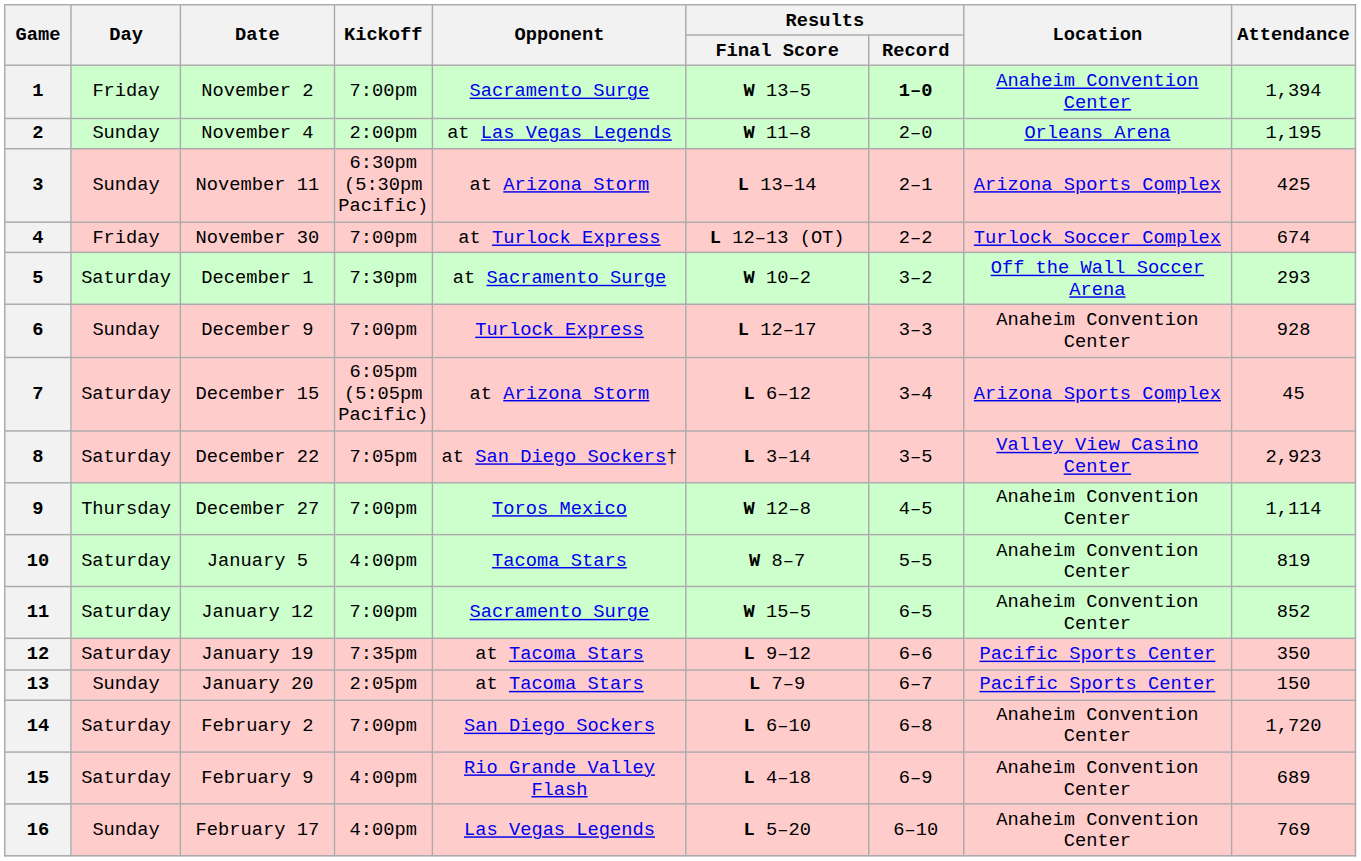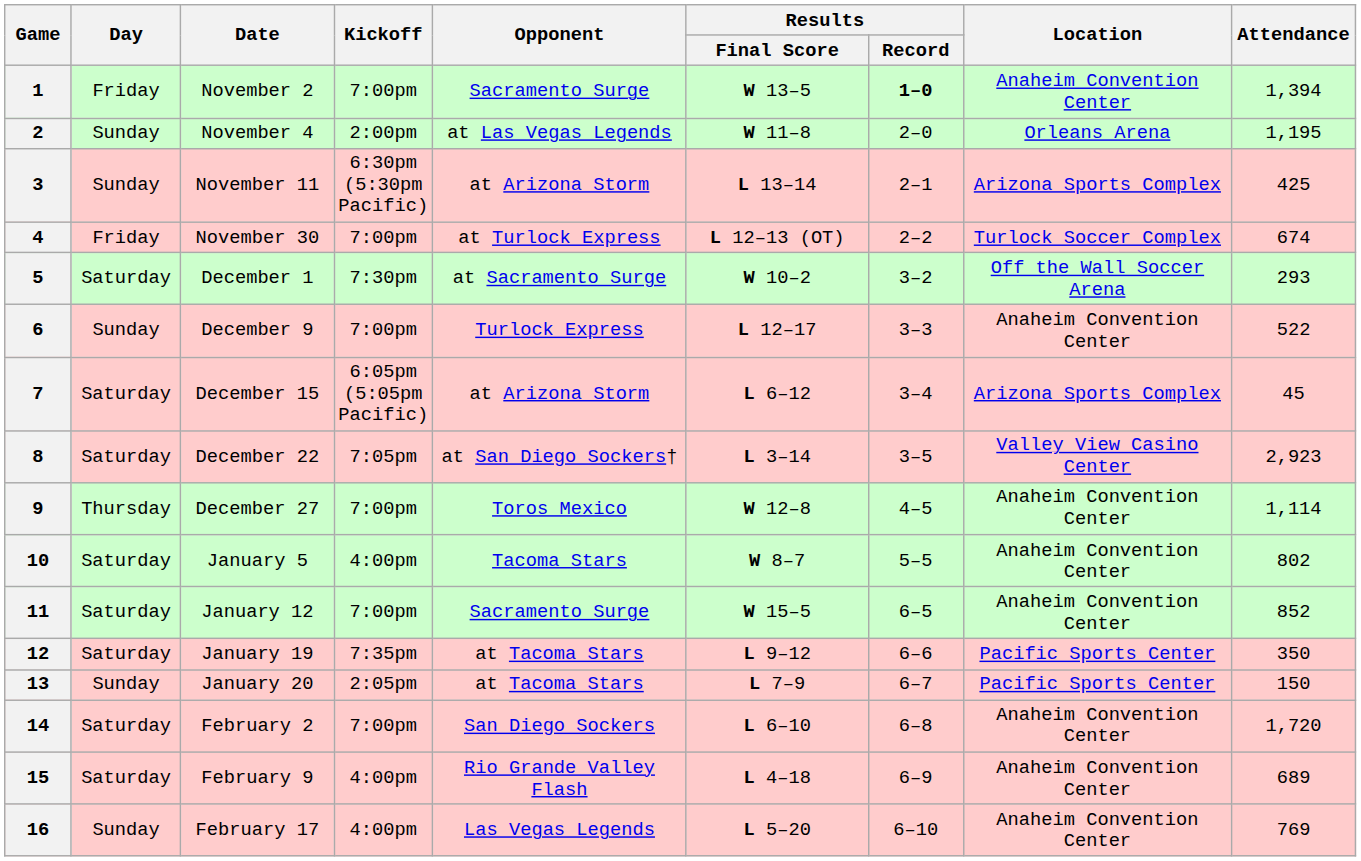 <table class="wikitable">
 <tr>
 <th rowspan="2" width="40">Game</th>
 <th rowspan="2" width="70">Day</th>
 <th rowspan="2" width="100">Date</th>
 <th rowspan="2" width="60">Kickoff</th>
 <th rowspan="2" width="170">Opponent</th>
 <th colspan="2" width="180">Results</th>
 <th rowspan="2" width="180">Location</th>
 <th rowspan="2" width="80">Attendance</th>
 </tr>
 <tr>
 <th width="120">Final Score</th>
 <th width="60">Record</th>
 </tr>
 <tr align="center" bgcolor="#CCFFCC">
 <th>1</th>
 <td>Friday</td>
 <td>November 2</td>
 <td>7:00pm</td>
 <td><a href='#'>Sacramento Surge</a></td>
 <td><strong>W</strong> 13–5</td>
 <td><strong>1–0</strong></td>
 <td><a href='#'>Anaheim Convention Center</a></td>
 <td>1,394</td>
 </tr>
 <tr align="center" bgcolor="#CCFFCC">
 <th>2</th>
 <td>Sunday</td>
 <td>November 4</td>
 <td>2:00pm</td>
 <td>at <a href='#'>Las Vegas Legends</a></td>
 <td><strong>W</strong> 11–8</td>
 <td>2–0</td>
 <td><a href='#'>Orleans Arena</a></td>
 <td>1,195</td>
 </tr>
 <tr align="center" bgcolor="#FFCCCC">
 <th>3</th>
 <td>Sunday</td>
 <td>November 11</td>
 <td>6:30pm<br>(5:30pm Pacific)</td>
 <td>at <a href='#'>Arizona Storm</a></td>
 <td><strong>L</strong> 13–14</td>
 <td>2–1</td>
 <td><a href='#'>Arizona Sports Complex</a></td>
 <td>425</td>
 </tr>
 <tr align="center" bgcolor="#FFCCCC">
 <th>4</th>
 <td>Friday</td>
 <td>November 30</td>
 <td>7:00pm</td>
 <td>at <a href='#'>Turlock Express</a></td>
 <td><strong>L</strong> 12–13 (OT)</td>
 <td>2–2</td>
 <td><a href='#'>Turlock Soccer Complex</a></td>
 <td>674</td>
 </tr>
 <tr align="center" bgcolor="#CCFFCC">
 <th>5</th>
 <td>Saturday</td>
 <td>December 1</td>
 <td>7:30pm</td>
 <td>at <a href='#'>Sacramento Surge</a></td>
 <td><strong>W</strong> 10–2</td>
 <td>3–2</td>
 <td><a href='#'>Off the Wall Soccer Arena</a></td>
 <td>293</td>
 </tr>
 <tr align="center" bgcolor="#FFCCCC">
 <th>6</th>
 <td>Sunday</td>
 <td>December 9</td>
 <td>7:00pm</td>
 <td><a href='#'>Turlock Express</a></td>
 <td><strong>L</strong> 12–17</td>
 <td>3–3</td>
 <td>Anaheim Convention Center</td>
-<td>928</td>
+<td>522</td>
 </tr>
 <tr align="center" bgcolor="#FFCCCC">
 <th>7</th>
 <td>Saturday</td>
 <td>December 15</td>
 <td>6:05pm<br>(5:05pm Pacific)</td>
 <td>at <a href='#'>Arizona Storm</a></td>
 <td><strong>L</strong> 6–12</td>
 <td>3–4</td>
 <td><a href='#'>Arizona Sports Complex</a></td>
 <td>45</td>
 </tr>
 <tr align="center" bgcolor="#FFCCCC">
 <th>8</th>
 <td>Saturday</td>
 <td>December 22</td>
 <td>7:05pm</td>
 <td>at <a href='#'>San Diego Sockers</a>†</td>
 <td><strong>L</strong> 3–14</td>
 <td>3–5</td>
 <td><a href='#'>Valley View Casino Center</a></td>
 <td>2,923</td>
 </tr>
 <tr align="center" bgcolor="#CCFFCC">
 <th>9</th>
 <td>Thursday</td>
 <td>December 27</td>
 <td>7:00pm</td>
 <td><a href='#'>Toros Mexico</a></td>
 <td><strong>W</strong> 12–8</td>
 <td>4–5</td>
 <td>Anaheim Convention Center</td>
 <td>1,114</td>
 </tr>
 <tr align="center" bgcolor="#CCFFCC">
 <th>10</th>
 <td>Saturday</td>
 <td>January 5</td>
 <td>4:00pm</td>
 <td><a href='#'>Tacoma Stars</a></td>
 <td><strong>W</strong> 8–7</td>
 <td>5–5</td>
 <td>Anaheim Convention Center</td>
-<td>819</td>
+<td>802</td>
 </tr>
 <tr align="center" bgcolor="#CCFFCC">
 <th>11</th>
 <td>Saturday</td>
 <td>January 12</td>
 <td>7:00pm</td>
 <td><a href='#'>Sacramento Surge</a></td>
 <td><strong>W</strong> 15–5</td>
 <td>6–5</td>
 <td>Anaheim Convention Center</td>
 <td>852</td>
 </tr>
 <tr align="center" bgcolor="#FFCCCC">
 <th>12</th>
 <td>Saturday</td>
 <td>January 19</td>
 <td>7:35pm</td>
 <td>at <a href='#'>Tacoma Stars</a></td>
 <td><strong>L</strong> 9–12</td>
 <td>6–6</td>
 <td><a href='#'>Pacific Sports Center</a></td>
 <td>350</td>
 </tr>
 <tr align="center" bgcolor="#FFCCCC">
 <th>13</th>
 <td>Sunday</td>
 <td>January 20</td>
 <td>2:05pm</td>
 <td>at <a href='#'>Tacoma Stars</a></td>
 <td><strong>L</strong> 7–9</td>
 <td>6–7</td>
 <td><a href='#'>Pacific Sports Center</a></td>
 <td>150</td>
 </tr>
 <tr align="center" bgcolor="#FFCCCC">
 <th>14</th>
 <td>Saturday</td>
 <td>February 2</td>
 <td>7:00pm</td>
 <td><a href='#'>San Diego Sockers</a></td>
 <td><strong>L</strong> 6–10</td>
 <td>6–8</td>
 <td>Anaheim Convention Center</td>
 <td>1,720</td>
 </tr>
 <tr align="center" bgcolor="#FFCCCC">
 <th>15</th>
 <td>Saturday</td>
 <td>February 9</td>
 <td>4:00pm</td>
 <td><a href='#'>Rio Grande Valley Flash</a></td>
 <td><strong>L</strong> 4–18</td>
 <td>6–9</td>
 <td>Anaheim Convention Center</td>
 <td>689</td>
 </tr>
 <tr align="center" bgcolor="#FFCCCC">
 <th>16</th>
 <td>Sunday</td>
 <td>February 17</td>
 <td>4:00pm</td>
 <td><a href='#'>Las Vegas Legends</a></td>
 <td><strong>L</strong> 5–20</td>
 <td>6–10</td>
 <td>Anaheim Convention Center</td>
 <td>769</td>
 </tr>
 </table>
